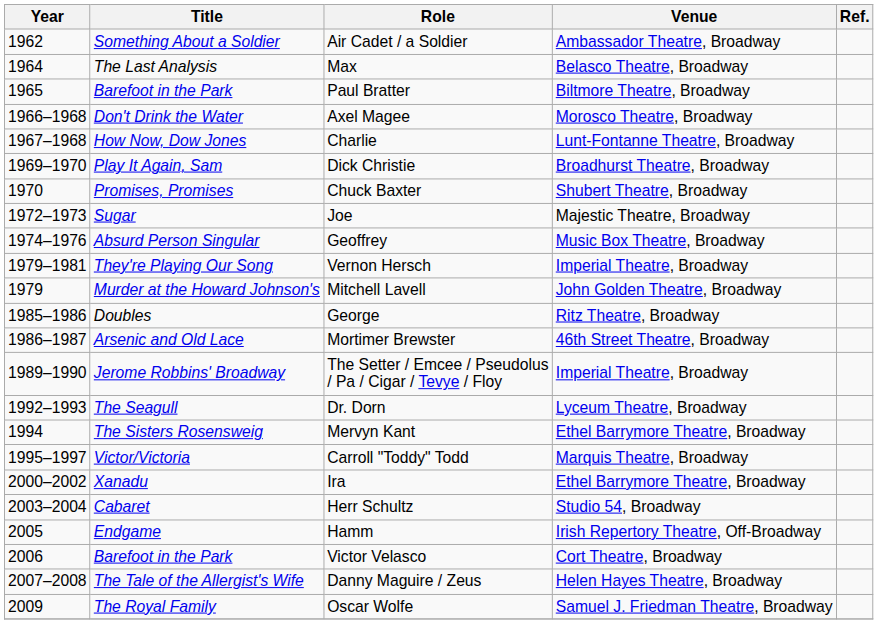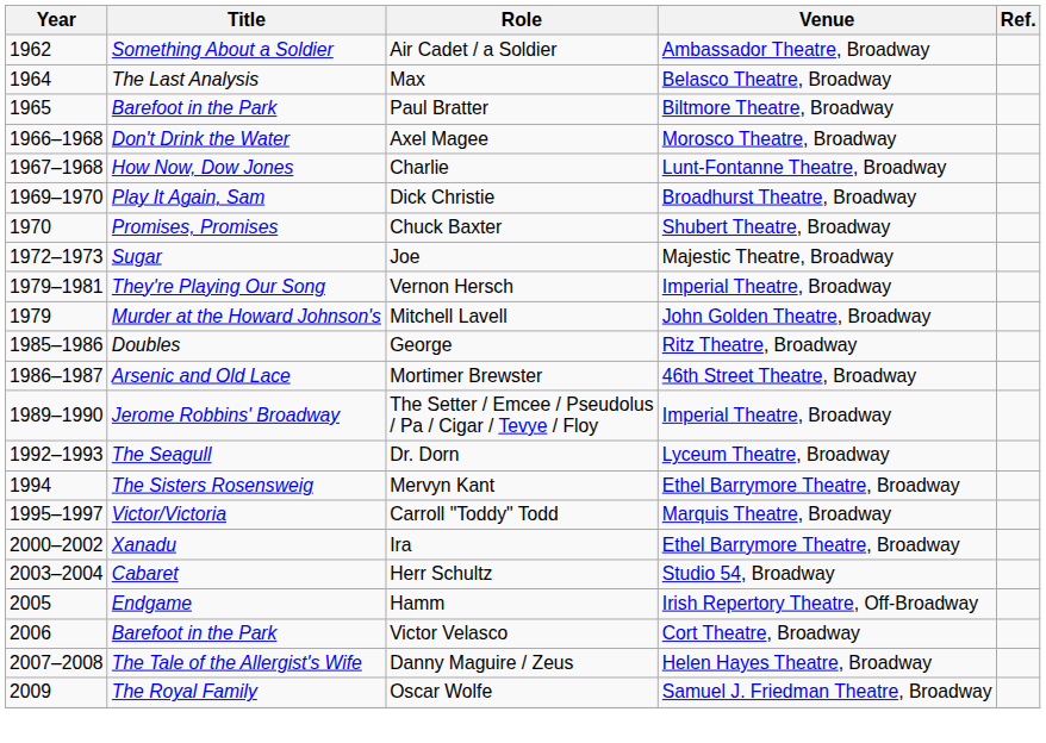 <table class="wikitable">
 <tr>
 <th>Year</th>
 <th>Title</th>
 <th>Role</th>
 <th>Venue</th>
 <th>Ref.</th>
 </tr>
 <tr>
 <td>1962</td>
 <td><em><a href='#'>Something About a Soldier</a></em></td>
 <td>Air Cadet / a Soldier</td>
 <td><a href='#'>Ambassador Theatre</a>, Broadway</td>
 <td></td>
 </tr>
 <tr>
 <td>1964</td>
 <td><em>The Last Analysis</em></td>
 <td>Max</td>
 <td><a href='#'>Belasco Theatre</a>, Broadway</td>
 <td></td>
 </tr>
 <tr>
 <td>1965</td>
 <td><em><a href='#'>Barefoot in the Park</a></em></td>
 <td>Paul Bratter</td>
 <td><a href='#'>Biltmore Theatre</a>, Broadway</td>
 <td></td>
 </tr>
 <tr>
 <td>1966–1968</td>
 <td><em><a href='#'>Don't Drink the Water</a></em></td>
 <td>Axel Magee</td>
 <td><a href='#'>Morosco Theatre</a>, Broadway</td>
 <td></td>
 </tr>
 <tr>
 <td>1967–1968</td>
 <td><em><a href='#'>How Now, Dow Jones</a></em></td>
 <td>Charlie</td>
 <td><a href='#'>Lunt-Fontanne Theatre</a>, Broadway</td>
 <td></td>
 </tr>
 <tr>
 <td>1969–1970</td>
 <td><em><a href='#'>Play It Again, Sam</a></em></td>
 <td>Dick Christie</td>
 <td><a href='#'>Broadhurst Theatre</a>, Broadway</td>
 <td></td>
 </tr>
 <tr>
 <td>1970</td>
 <td><em><a href='#'>Promises, Promises</a></em></td>
 <td>Chuck Baxter</td>
 <td><a href='#'>Shubert Theatre</a>, Broadway</td>
 <td></td>
 </tr>
 <tr>
 <td>1972–1973</td>
 <td><em><a href='#'>Sugar</a></em></td>
 <td>Joe</td>
 <td>Majestic Theatre, Broadway</td>
-<td></td>
-</tr>
-<tr>
-<td>1974–1976</td>
-<td><em><a href='#'>Absurd Person Singular</a></em></td>
-<td>Geoffrey</td>
-<td><a href='#'>Music Box Theatre</a>, Broadway</td>
 <td></td>
 </tr>
 <tr>
 <td>1979–1981</td>
 <td><em><a href='#'>They're Playing Our Song</a></em></td>
 <td>Vernon Hersch</td>
 <td><a href='#'>Imperial Theatre</a>, Broadway</td>
 <td></td>
 </tr>
 <tr>
 <td>1979</td>
 <td><em><a href='#'>Murder at the Howard Johnson's</a></em></td>
 <td>Mitchell Lavell</td>
 <td><a href='#'>John Golden Theatre</a>, Broadway</td>
 <td></td>
 </tr>
 <tr>
 <td>1985–1986</td>
 <td><em>Doubles</em></td>
 <td>George</td>
 <td><a href='#'>Ritz Theatre</a>, Broadway</td>
 <td></td>
 </tr>
 <tr>
 <td>1986–1987</td>
 <td><em><a href='#'>Arsenic and Old Lace</a></em></td>
 <td>Mortimer Brewster</td>
 <td><a href='#'>46th Street Theatre</a>, Broadway</td>
 <td></td>
 </tr>
 <tr>
 <td>1989–1990</td>
 <td><em><a href='#'>Jerome Robbins' Broadway</a></em></td>
 <td>The Setter / Emcee / Pseudolus <br> / Pa / Cigar / <a href='#'>Tevye</a> / Floy</td>
 <td><a href='#'>Imperial Theatre</a>, Broadway</td>
 <td></td>
 </tr>
 <tr>
 <td>1992–1993</td>
 <td><em><a href='#'>The Seagull</a></em></td>
 <td>Dr. Dorn</td>
 <td><a href='#'>Lyceum Theatre</a>, Broadway</td>
 <td></td>
 </tr>
 <tr>
 <td>1994</td>
 <td><em><a href='#'>The Sisters Rosensweig</a></em></td>
 <td>Mervyn Kant</td>
 <td><a href='#'>Ethel Barrymore Theatre</a>, Broadway</td>
 <td></td>
 </tr>
 <tr>
 <td>1995–1997</td>
 <td><em><a href='#'>Victor/Victoria</a></em></td>
 <td>Carroll "Toddy" Todd</td>
 <td><a href='#'>Marquis Theatre</a>, Broadway</td>
 <td></td>
 </tr>
 <tr>
 <td>2000–2002</td>
 <td><em><a href='#'>Xanadu</a></em></td>
 <td>Ira</td>
 <td><a href='#'>Ethel Barrymore Theatre</a>, Broadway</td>
 <td></td>
 </tr>
 <tr>
 <td>2003–2004</td>
 <td><em><a href='#'>Cabaret</a></em></td>
 <td>Herr Schultz</td>
 <td><a href='#'>Studio 54</a>, Broadway</td>
 <td></td>
 </tr>
 <tr>
 <td>2005</td>
 <td><em><a href='#'>Endgame</a></em></td>
 <td>Hamm</td>
 <td><a href='#'>Irish Repertory Theatre</a>, Off-Broadway</td>
 <td></td>
 </tr>
 <tr>
 <td>2006</td>
 <td><em><a href='#'>Barefoot in the Park</a></em></td>
 <td>Victor Velasco</td>
 <td><a href='#'>Cort Theatre</a>, Broadway</td>
 <td></td>
 </tr>
 <tr>
 <td>2007–2008</td>
 <td><em><a href='#'>The Tale of the Allergist's Wife</a></em></td>
 <td>Danny Maguire / Zeus</td>
 <td><a href='#'>Helen Hayes Theatre</a>, Broadway</td>
 <td></td>
 </tr>
 <tr>
 <td>2009</td>
 <td><em><a href='#'>The Royal Family</a></em></td>
 <td>Oscar Wolfe</td>
 <td><a href='#'>Samuel J. Friedman Theatre</a>, Broadway</td>
 <td></td>
 </tr>
 <tr>
 </tr>
 </table>
